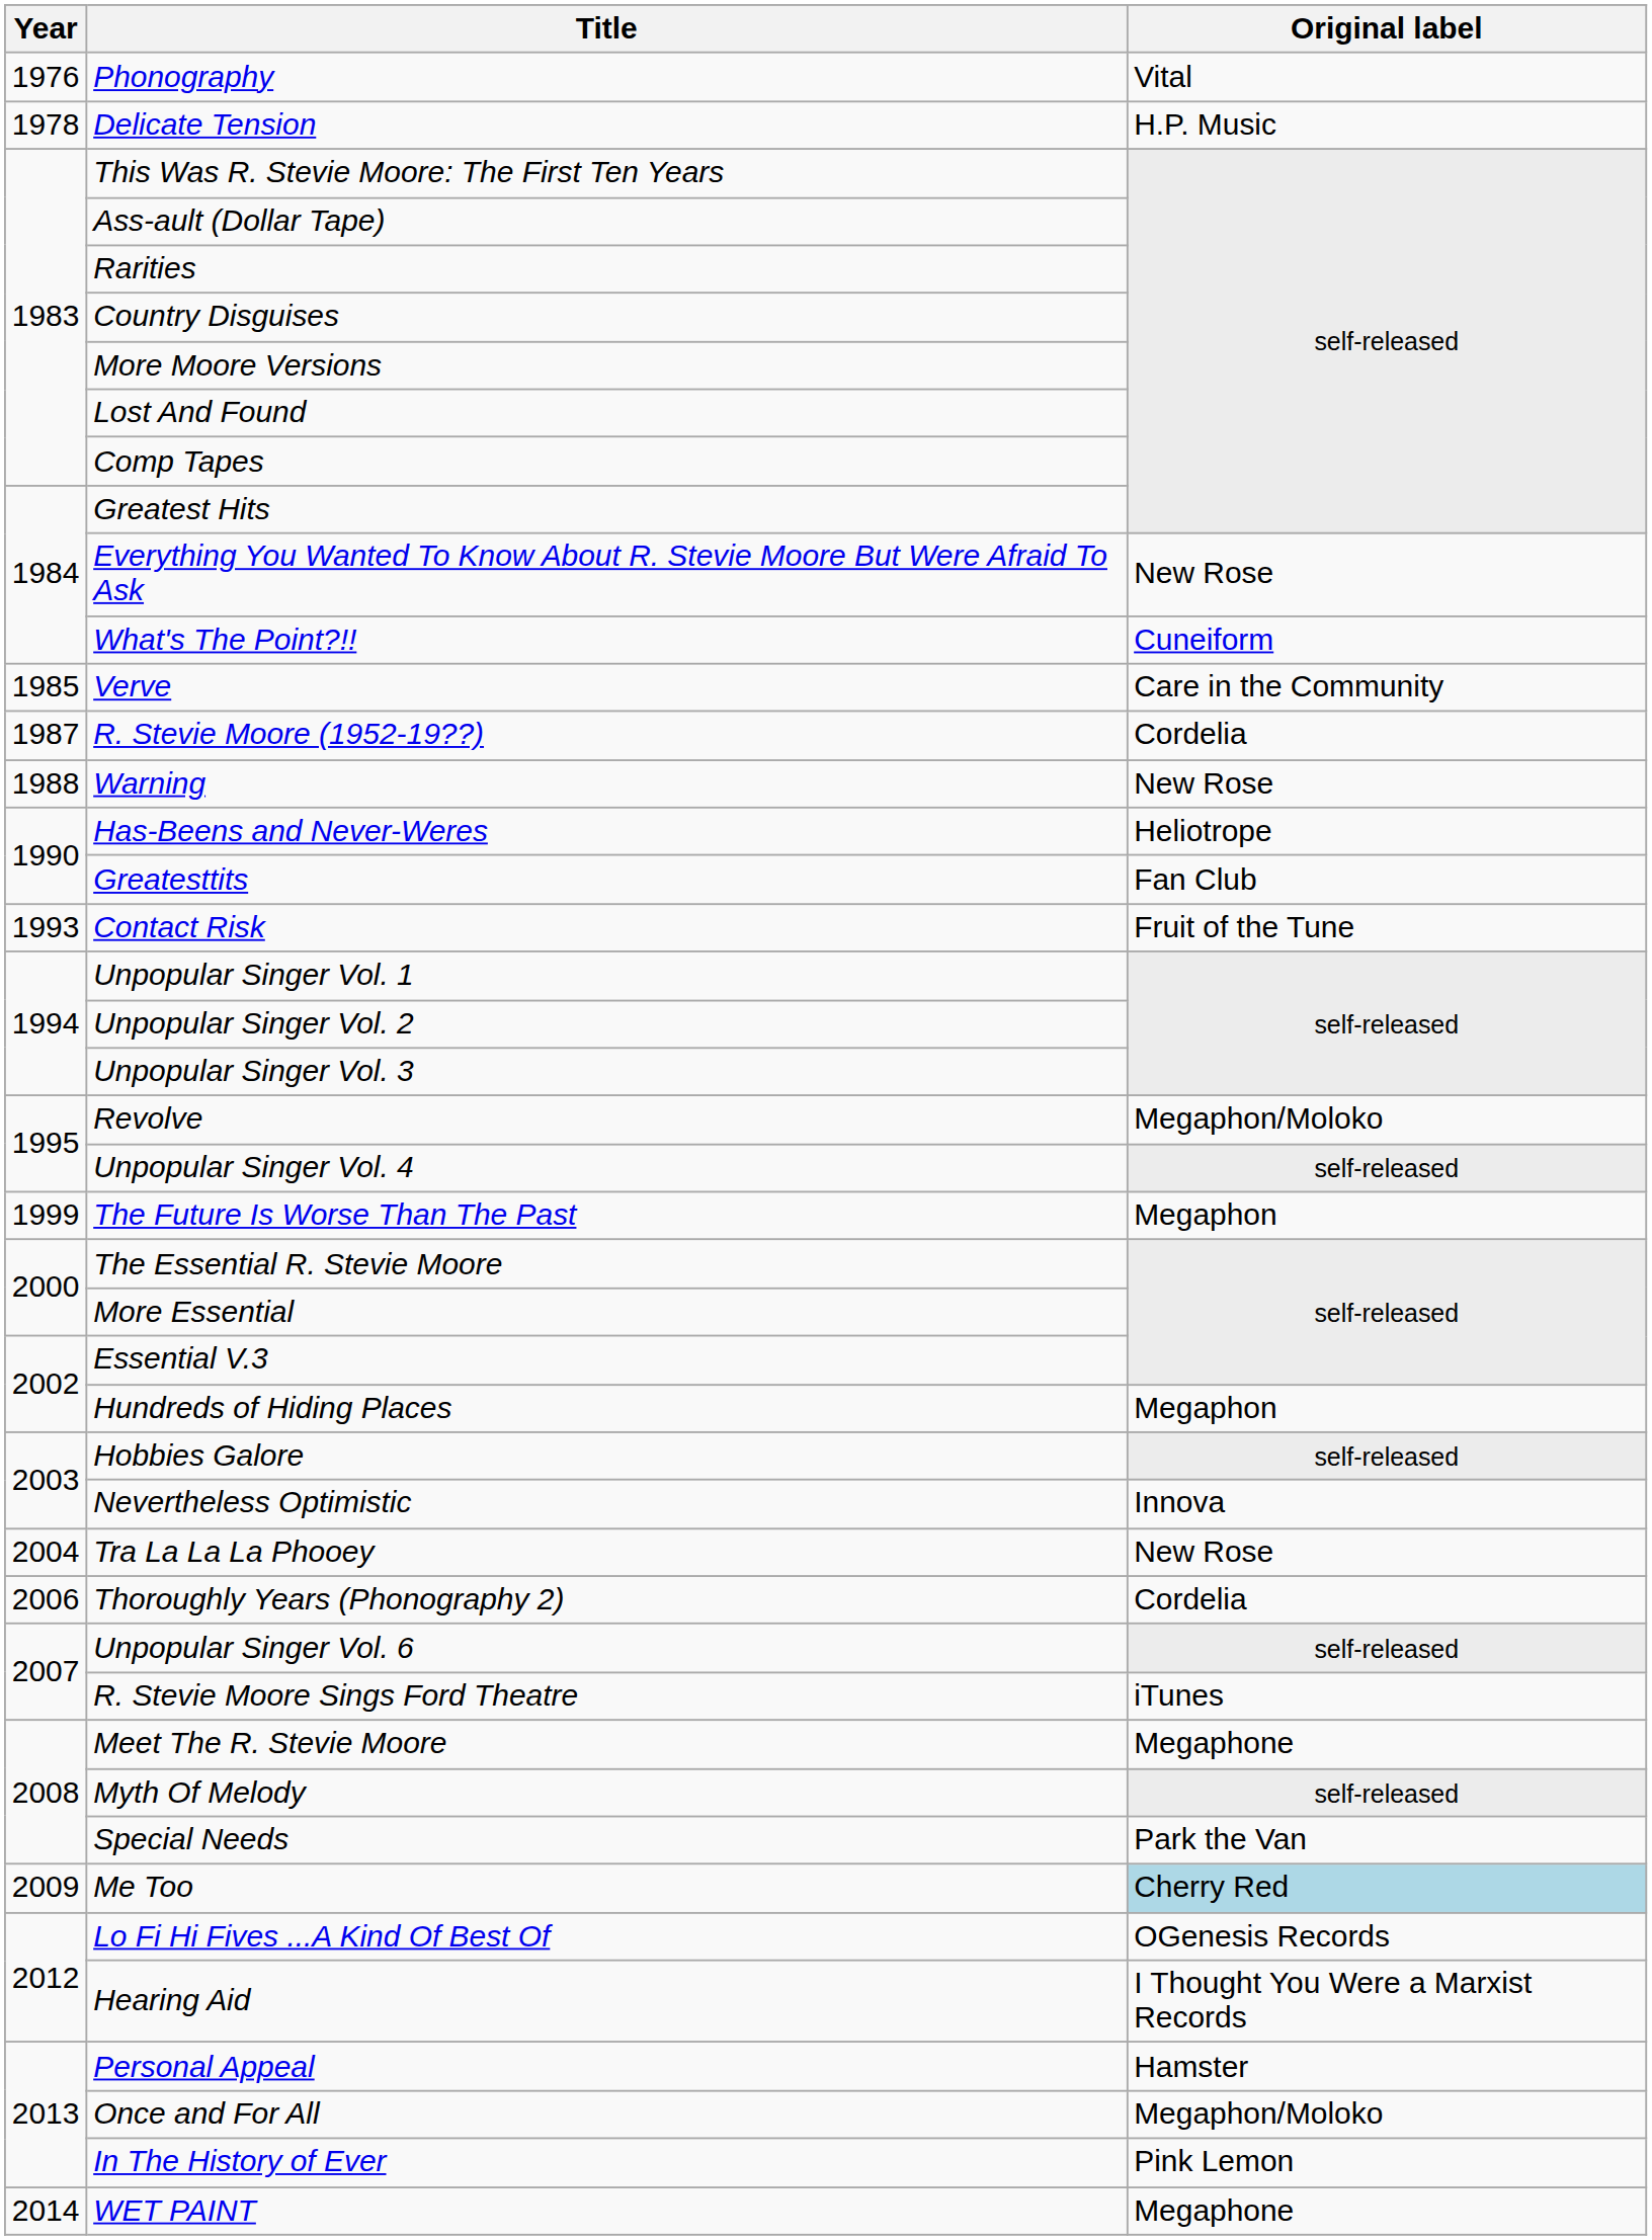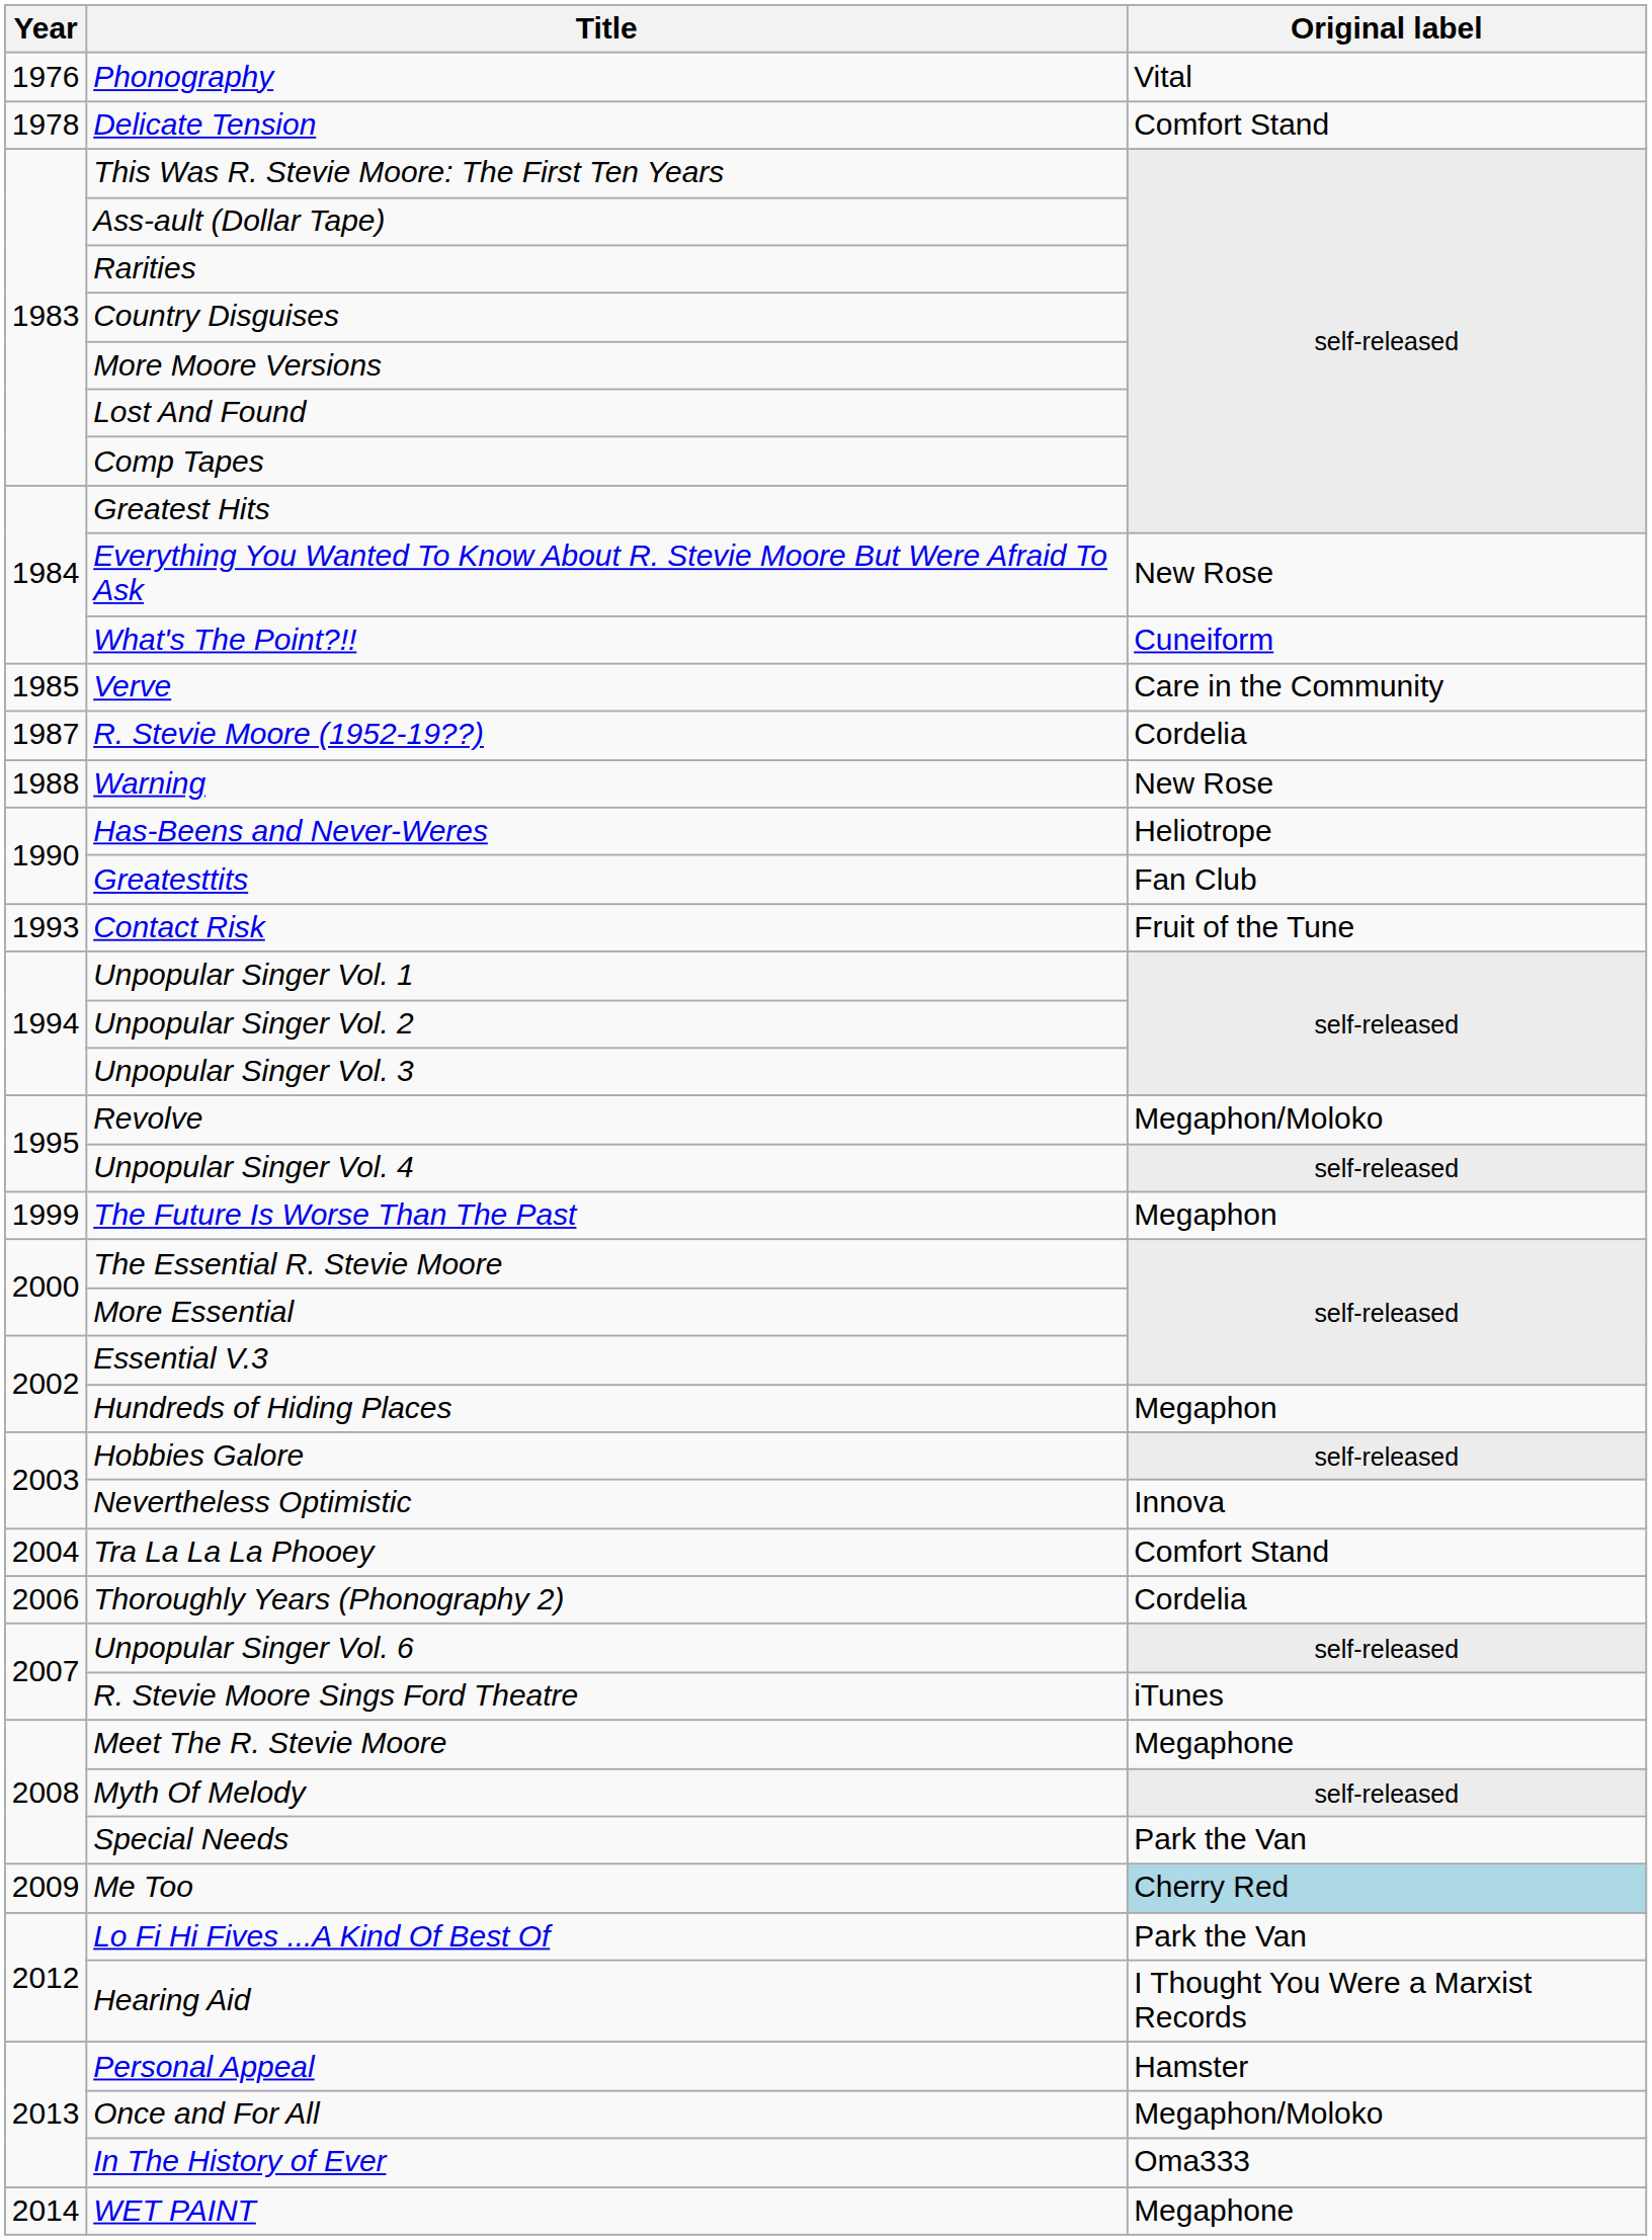 <table class="wikitable sortable">
 <tr>
 <th>Year</th>
 <th class="unsortable">Title</th>
 <th>Original label</th>
 </tr>
 <tr>
 <td align="center">1976</td>
 <td align="left"><em><a href='#'>Phonography</a></em></td>
 <td>Vital</td>
 </tr>
 <tr>
 <td align="center">1978</td>
 <td align="left"><em><a href='#'>Delicate Tension</a></em></td>
-<td>H.P. Music</td>
+<td>Comfort Stand</td>
 </tr>
 <tr>
 <td rowspan="7" align="center">1983</td>
 <td align="left"><em>This Was R. Stevie Moore: The First Ten Years</em></td>
 <td rowspan="8" align="center" style="background: #ececec;"><small>self-released</small></td>
 </tr>
 <tr>
 <td align="left"><em>Ass-ault (Dollar Tape)</em></td>
 </tr>
 <tr>
 <td align="left"><em>Rarities</em></td>
 </tr>
 <tr>
 <td align="left"><em>Country Disguises</em></td>
 </tr>
 <tr>
 <td align="left"><em>More Moore Versions</em></td>
 </tr>
 <tr>
 <td align="left"><em>Lost And Found</em></td>
 </tr>
 <tr>
 <td align="left"><em>Comp Tapes</em></td>
 </tr>
 <tr>
 <td rowspan="3" align="center">1984</td>
 <td align="left"><em>Greatest Hits</em></td>
 </tr>
 <tr>
 <td align="left"><em><a href='#'>Everything You Wanted To Know About R. Stevie Moore But Were Afraid To Ask</a></em></td>
 <td>New Rose</td>
 </tr>
 <tr>
 <td align="left"><em><a href='#'>What's The Point?!!</a></em></td>
 <td><a href='#'>Cuneiform</a></td>
 </tr>
 <tr>
 <td align="center">1985</td>
 <td align="left"><em><a href='#'>Verve</a></em></td>
 <td>Care in the Community</td>
 </tr>
 <tr>
 <td align="center">1987</td>
 <td align="left"><em><a href='#'>R. Stevie Moore (1952-19??)</a></em></td>
 <td>Cordelia</td>
 </tr>
 <tr>
 <td align="center">1988</td>
 <td align="left"><em><a href='#'>Warning</a></em></td>
 <td>New Rose</td>
 </tr>
 <tr>
 <td rowspan="2" align="center">1990</td>
 <td align="left"><em><a href='#'>Has-Beens and Never-Weres</a></em></td>
 <td>Heliotrope</td>
 </tr>
 <tr>
 <td align="left"><em><a href='#'>Greatesttits</a></em></td>
 <td>Fan Club</td>
 </tr>
 <tr>
 <td align="center">1993</td>
 <td align="left"><em><a href='#'>Contact Risk</a></em></td>
 <td>Fruit of the Tune</td>
 </tr>
 <tr>
 <td rowspan="3" align="center">1994</td>
 <td align="left"><em>Unpopular Singer Vol. 1</em></td>
 <td rowspan="3" align="center" style="background: #ececec;"><small>self-released</small></td>
 </tr>
 <tr>
 <td align="left"><em>Unpopular Singer Vol. 2</em></td>
 </tr>
 <tr>
 <td align="left"><em>Unpopular Singer Vol. 3</em></td>
 </tr>
 <tr>
 <td rowspan="2" align="center">1995</td>
 <td align="left"><em>Revolve</em></td>
 <td>Megaphon/Moloko</td>
 </tr>
 <tr>
 <td align="left"><em>Unpopular Singer Vol. 4</em></td>
 <td align="center" style="background: #ececec;"><small>self-released</small></td>
 </tr>
 <tr>
 <td align="center">1999</td>
 <td align="left"><em><a href='#'>The Future Is Worse Than The Past</a></em></td>
 <td>Megaphon</td>
 </tr>
 <tr>
 <td rowspan="2" align="center">2000</td>
 <td align="left"><em>The Essential R. Stevie Moore</em></td>
 <td rowspan="3" align="center" style="background: #ececec;"><small>self-released</small></td>
 </tr>
 <tr>
 <td align="left"><em>More Essential</em></td>
 </tr>
 <tr>
 <td rowspan="2" align="center">2002</td>
 <td align="left"><em>Essential V.3</em></td>
 </tr>
 <tr>
 <td align="left"><em>Hundreds of Hiding Places</em></td>
 <td>Megaphon</td>
 </tr>
 <tr>
 <td rowspan="2" align="center">2003</td>
 <td align="left"><em>Hobbies Galore</em></td>
 <td align="center" style="background: #ececec;"><small>self-released</small></td>
 </tr>
 <tr>
 <td align="left"><em>Nevertheless Optimistic</em></td>
 <td>Innova</td>
 </tr>
 <tr>
 <td align="center">2004</td>
 <td align="left"><em>Tra La La La Phooey</em></td>
-<td>New Rose</td>
+<td>Comfort Stand</td>
 </tr>
 <tr>
 <td align="center">2006</td>
 <td align="left"><em>Thoroughly Years (Phonography 2)</em></td>
 <td>Cordelia</td>
 </tr>
 <tr>
 <td rowspan="2" align="center">2007</td>
 <td align="left"><em>Unpopular Singer Vol. 6</em></td>
 <td align="center" style="background: #ececec;"><small>self-released</small></td>
 </tr>
 <tr>
 <td align="left"><em>R. Stevie Moore Sings Ford Theatre</em></td>
 <td>iTunes</td>
 </tr>
 <tr>
 <td rowspan="3" align="center">2008</td>
 <td align="left"><em>Meet The R. Stevie Moore</em></td>
 <td>Megaphone</td>
 </tr>
 <tr>
 <td align="left"><em>Myth Of Melody</em></td>
 <td align="center" style="background: #ececec;"><small>self-released</small></td>
 </tr>
 <tr>
 <td align="left"><em>Special Needs</em></td>
 <td>Park the Van</td>
 </tr>
 <tr>
 <td align="center">2009</td>
 <td align="left"><em>Me Too</em></td>
 <td style="background: lightblue;">Cherry Red</td>
 </tr>
 <tr>
 <td rowspan="2" align="center">2012</td>
 <td align="left"><em><a href='#'>Lo Fi Hi Fives ...A Kind Of Best Of</a></em></td>
-<td>OGenesis Records</td>
+<td>Park the Van</td>
 </tr>
 <tr>
 <td align="left"><em>Hearing Aid</em></td>
 <td>I Thought You Were a Marxist Records</td>
 </tr>
 <tr>
 <td rowspan="3" align="center">2013</td>
 <td align="left"><em><a href='#'>Personal Appeal</a></em></td>
 <td>Hamster</td>
 </tr>
 <tr>
 <td align="left"><em>Once and For All</em></td>
 <td>Megaphon/Moloko</td>
 </tr>
 <tr>
 <td align="left"><em><a href='#'>In The History of Ever</a></em></td>
-<td>Pink Lemon</td>
+<td>Oma333</td>
 </tr>
 <tr>
 <td align="center">2014</td>
 <td align="left"><em><a href='#'>WET PAINT</a></em></td>
 <td>Megaphone</td>
 </tr>
 </table>
